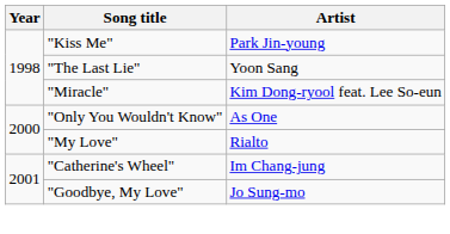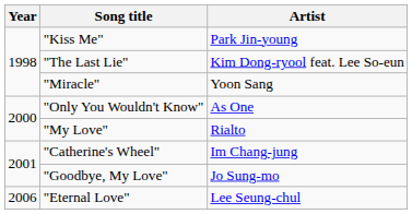 <table class="wikitable sortable">
 <tr>
 <th>Year</th>
 <th>Song title</th>
 <th>Artist</th>
 </tr>
 <tr>
 <td rowspan=3>1998</td>
 <td>"Kiss Me"</td>
 <td><a href='#'>Park Jin-young</a></td>
 </tr>
 <tr>
 <td>"The Last Lie" </td>
-<td>Yoon Sang</td>
+<td><a href='#'>Kim Dong-ryool</a> feat. Lee So-eun</td>
 </tr>
 <tr>
 <td>"Miracle" </td>
-<td><a href='#'>Kim Dong-ryool</a> feat. Lee So-eun</td>
+<td>Yoon Sang</td>
 </tr>
 <tr>
 <td rowspan=2>2000</td>
 <td>"Only You Wouldn't Know" </td>
 <td><a href='#'>As One</a></td>
 </tr>
 <tr>
 <td>"My Love" </td>
 <td><a href='#'>Rialto</a></td>
 </tr>
 <tr>
 <td rowspan=2>2001</td>
 <td>"Catherine's Wheel"</td>
 <td><a href='#'>Im Chang-jung</a></td>
 </tr>
 <tr>
 <td>"Goodbye, My Love" </td>
 <td><a href='#'>Jo Sung-mo</a></td>
 </tr>
+<tr>
+<td>2006</td>
+<td>"Eternal Love"</td>
+<td><a href='#'>Lee Seung-chul</a></td>
+</tr>
 </table>
